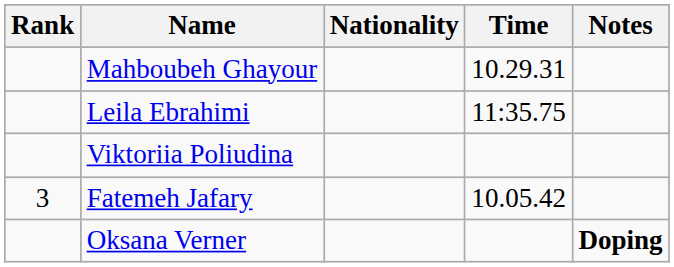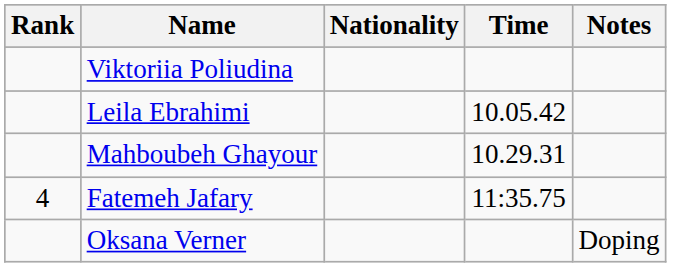 <table class="wikitable sortable" style="text-align:center">
 <tr>
 <th>Rank</th>
 <th>Name</th>
 <th>Nationality</th>
 <th>Time</th>
 <th>Notes</th>
 </tr>
 <tr>
 <td></td>
+<td align=left><a href='#'>Viktoriia Poliudina</a></td>
+<td align=left></td>
+<td></td>
+<td></td>
+</tr>
+<tr>
+<td></td>
+<td align=left><a href='#'>Leila Ebrahimi</a></td>
+<td align=left></td>
+<td>10.05.42</td>
+<td></td>
+</tr>
+<tr>
+<td></td>
 <td align=left><a href='#'>Mahboubeh Ghayour</a></td>
 <td align=left></td>
 <td>10.29.31</td>
 <td></td>
 </tr>
 <tr>
-<td></td>
-<td align=left><a href='#'>Leila Ebrahimi</a></td>
+<td>4</td>
+<td align=left><a href='#'>Fatemeh Jafary</a></td>
 <td align=left></td>
 <td>11:35.75</td>
-<td></td>
-</tr>
-<tr>
-<td></td>
-<td align=left><a href='#'>Viktoriia Poliudina</a></td>
-<td align=left></td>
-<td></td>
-<td></td>
-</tr>
-<tr>
-<td>3</td>
-<td align=left><a href='#'>Fatemeh Jafary</a></td>
-<td align=left></td>
-<td>10.05.42</td>
 <td></td>
 </tr>
 <tr>
 <td></td>
 <td align=left><a href='#'>Oksana Verner</a></td>
 <td align=left></td>
 <td></td>
-<td><strong>Doping</strong></td>
+<td>Doping</td>
 </tr>
 </table>
